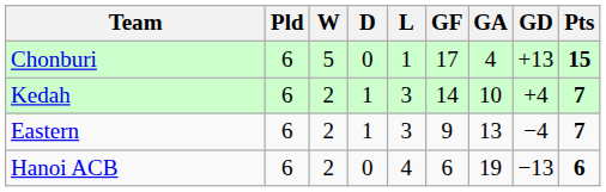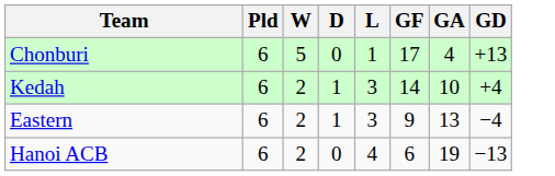 <table class="wikitable" style="text-align:center;">
 <tr>
 <th width=175>Team</th>
 <th width=20 abbr="Played">Pld</th>
 <th width=20 abbr="Won">W</th>
 <th width=20 abbr="Drawn">D</th>
 <th width=20 abbr="Lost">L</th>
 <th width=20 abbr="Goals for">GF</th>
 <th width=20 abbr="Goals against">GA</th>
 <th width=20 abbr="Goal difference">GD</th>
-<th width=20 abbr="Points">Pts</th>
 </tr>
 <tr bgcolor=#ccffcc>
 <td align="left"> <a href='#'>Chonburi</a></td>
 <td>6</td>
 <td>5</td>
 <td>0</td>
 <td>1</td>
 <td>17</td>
 <td>4</td>
 <td>+13</td>
-<td><strong>15</strong></td>
 </tr>
 <tr bgcolor=#ccffcc>
 <td align="left"> <a href='#'>Kedah</a></td>
 <td>6</td>
 <td>2</td>
 <td>1</td>
 <td>3</td>
 <td>14</td>
 <td>10</td>
 <td>+4</td>
-<td><strong>7</strong></td>
 </tr>
 <tr>
 <td align="left"> <a href='#'>Eastern</a></td>
 <td>6</td>
 <td>2</td>
 <td>1</td>
 <td>3</td>
 <td>9</td>
 <td>13</td>
 <td>−4</td>
-<td><strong>7</strong></td>
 </tr>
 <tr>
 <td align="left"> <a href='#'>Hanoi ACB</a></td>
 <td>6</td>
 <td>2</td>
 <td>0</td>
 <td>4</td>
 <td>6</td>
 <td>19</td>
 <td>−13</td>
-<td><strong>6</strong></td>
 </tr>
 </table>
